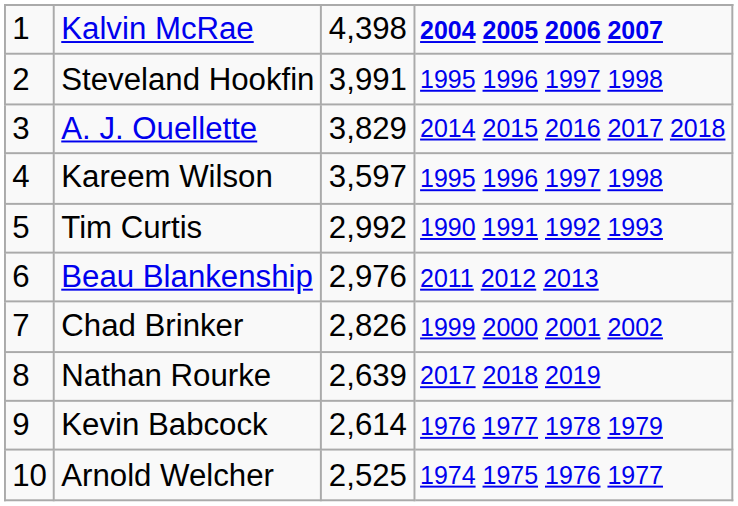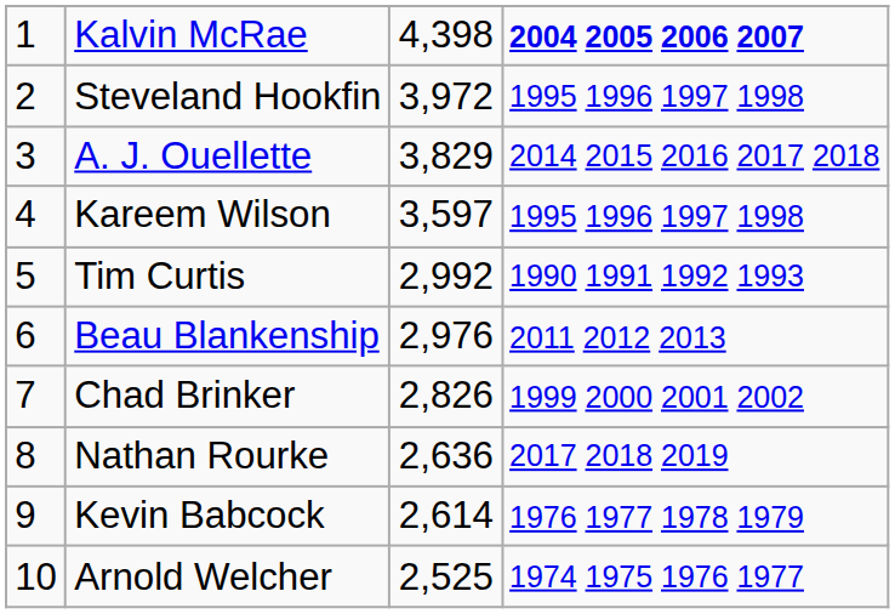 <table class="wikitable">
 <tr>
 </tr>
 <tr>
 <td>1</td>
 <td><a href='#'>Kalvin McRae</a></td>
 <td>4,398</td>
 <td style="font-size:80%;"><strong><a href='#'>2004</a> <a href='#'>2005</a> <a href='#'>2006</a> <a href='#'>2007</a></strong></td>
 </tr>
 <tr>
 <td>2</td>
 <td>Steveland Hookfin</td>
-<td>3,991</td>
+<td>3,972</td>
 <td style="font-size:80%;"><a href='#'>1995</a> <a href='#'>1996</a> <a href='#'>1997</a> <a href='#'>1998</a></td>
 </tr>
 <tr>
 <td>3</td>
 <td><a href='#'>A. J. Ouellette</a></td>
 <td>3,829</td>
 <td style="font-size:80%;"><a href='#'>2014</a> <a href='#'>2015</a> <a href='#'>2016</a> <a href='#'>2017</a> <a href='#'>2018</a></td>
 </tr>
 <tr>
 <td>4</td>
 <td>Kareem Wilson</td>
 <td>3,597</td>
 <td style="font-size:80%;"><a href='#'>1995</a> <a href='#'>1996</a> <a href='#'>1997</a> <a href='#'>1998</a></td>
 </tr>
 <tr>
 <td>5</td>
 <td>Tim Curtis</td>
 <td>2,992</td>
 <td style="font-size:80%;"><a href='#'>1990</a> <a href='#'>1991</a> <a href='#'>1992</a> <a href='#'>1993</a></td>
 </tr>
 <tr>
 <td>6</td>
 <td><a href='#'>Beau Blankenship</a></td>
 <td>2,976</td>
 <td style="font-size:80%;"><a href='#'>2011</a> <a href='#'>2012</a> <a href='#'>2013</a></td>
 </tr>
 <tr>
 <td>7</td>
 <td>Chad Brinker</td>
 <td>2,826</td>
 <td style="font-size:80%;"><a href='#'>1999</a> <a href='#'>2000</a> <a href='#'>2001</a> <a href='#'>2002</a></td>
 </tr>
 <tr>
 <td>8</td>
 <td>Nathan Rourke</td>
-<td>2,639</td>
+<td>2,636</td>
 <td style="font-size:80%;"><a href='#'>2017</a> <a href='#'>2018</a> <a href='#'>2019</a></td>
 </tr>
 <tr>
 <td>9</td>
 <td>Kevin Babcock</td>
 <td>2,614</td>
 <td style="font-size:80%;"><a href='#'>1976</a> <a href='#'>1977</a> <a href='#'>1978</a> <a href='#'>1979</a></td>
 </tr>
 <tr>
 <td>10</td>
 <td>Arnold Welcher</td>
 <td>2,525</td>
 <td style="font-size:80%;"><a href='#'>1974</a> <a href='#'>1975</a> <a href='#'>1976</a> <a href='#'>1977</a></td>
 </tr>
 </table>
